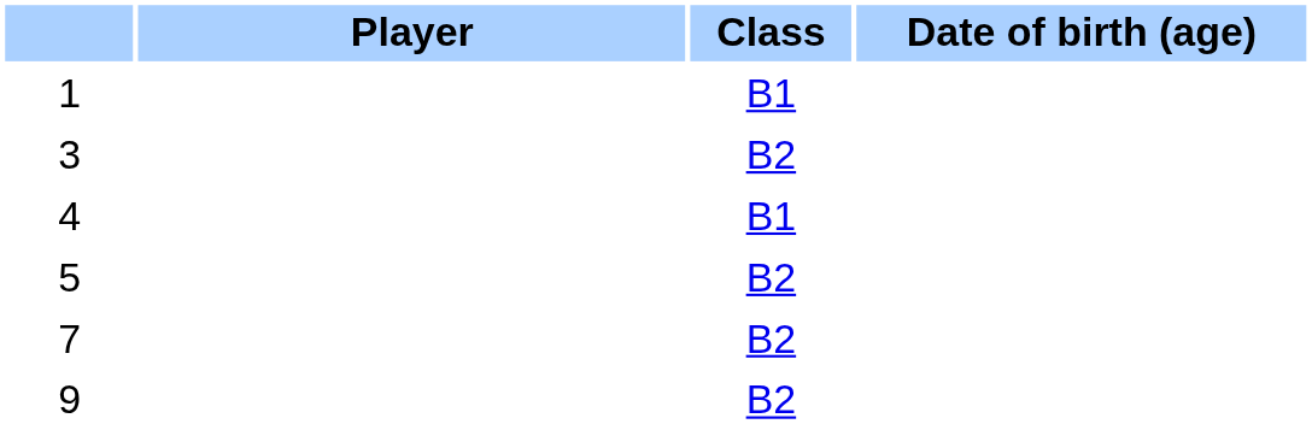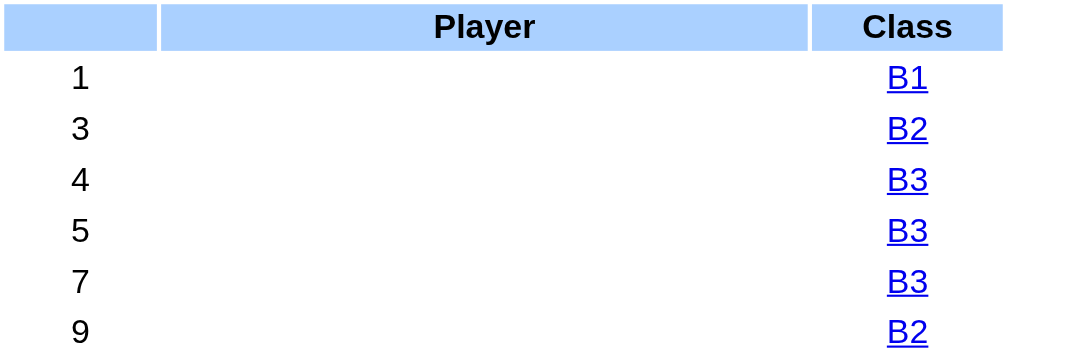 <table class="sortable" border="0" cellspacing="2" cellpadding="2">
 <tr style="background-color:#AAD0FF">
 <th width=8%></th>
 <th width=34%>Player</th>
 <th width=10%>Class</th>
-<th width=28%>Date of birth (age)</th>
 </tr>
 <tr>
 <td style="text-align: center;">1</td>
 <td></td>
 <td style="text-align: center;"><a href='#'>B1</a></td>
-<td style="text-align: center;"></td>
 </tr>
 <tr>
 <td style="text-align: center;">3</td>
 <td></td>
 <td style="text-align: center;"><a href='#'>B2</a></td>
-<td style="text-align: center;"></td>
 </tr>
 <tr>
 <td style="text-align: center;">4</td>
 <td></td>
-<td style="text-align: center;"><a href='#'>B1</a></td>
-<td style="text-align: center;"></td>
+<td style="text-align: center;"><a href='#'>B3</a></td>
 </tr>
 <tr>
 <td style="text-align: center;">5</td>
 <td></td>
-<td style="text-align: center;"><a href='#'>B2</a></td>
-<td style="text-align: center;"></td>
+<td style="text-align: center;"><a href='#'>B3</a></td>
 </tr>
 <tr>
 <td style="text-align: center;">7</td>
 <td></td>
-<td style="text-align: center;"><a href='#'>B2</a></td>
-<td style="text-align: center;"></td>
+<td style="text-align: center;"><a href='#'>B3</a></td>
 </tr>
 <tr>
 <td style="text-align: center;">9</td>
 <td></td>
 <td style="text-align: center;"><a href='#'>B2</a></td>
-<td style="text-align: center;"></td>
 </tr>
 </table>
